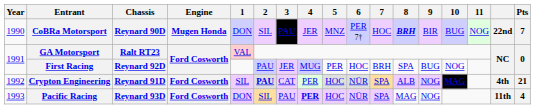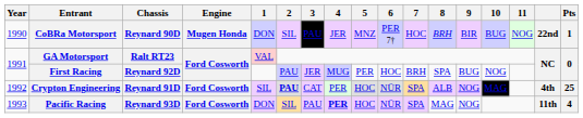 <table class="wikitable" style="text-align:center; font-size:85%">
 <tr>
 <th>Year</th>
 <th>Entrant</th>
 <th>Chassis</th>
 <th>Engine</th>
 <th>1</th>
 <th>2</th>
 <th>3</th>
 <th>4</th>
 <th>5</th>
 <th>6</th>
 <th>7</th>
 <th>8</th>
 <th>9</th>
 <th>10</th>
 <th>11</th>
 <th></th>
 <th>Pts</th>
 </tr>
 <tr>
 <td><a href='#'>1990</a></td>
 <th nowrap><a href='#'>CoBRa Motorsport</a></th>
 <th nowrap><a href='#'>Reynard 90D</a></th>
 <th nowrap><a href='#'>Mugen Honda</a></th>
 <td style="background:#CFCFFF;"><a href='#'>DON</a><br></td>
 <td style="background:#EFCFFF;"><a href='#'>SIL</a><br></td>
 <td style="background:#000000; color:#ffffff"><a href='#'><span>PAU</span></a><br></td>
 <td style="background:#EFCFFF;"><a href='#'>JER</a><br></td>
 <td style="background:#EFCFFF;"><a href='#'>MNZ</a><br></td>
 <td style="background:#CFCFFF;"><a href='#'>PER</a><br><small>7†</small></td>
 <td style="background:#EFCFFF;"><a href='#'>HOC</a><br></td>
-<td style="background:#CFCFFF;"><strong><em><a href='#'>BRH</a></em><br></strong></td>
+<td style="background:#CFCFFF;"><em><a href='#'>BRH</a></em><br></td>
 <td style="background:#EFCFFF;"><a href='#'>BIR</a><br></td>
 <td style="background:#CFCFFF;"><a href='#'>BUG</a><br></td>
 <td style="background:#DFFFDF;"><a href='#'>NOG</a><br></td>
 <th>22nd</th>
-<th>7</th>
+<th>1</th>
 </tr>
 <tr>
 <td rowspan=2><a href='#'>1991</a></td>
 <th nowrap><a href='#'>GA Motorsport</a></th>
 <th nowrap><a href='#'>Ralt RT23</a></th>
 <th rowspan=2 nowrap><a href='#'>Ford Cosworth</a></th>
 <td style="background:#FFCFCF;"><a href='#'>VAL</a><br></td>
 <td colspan=10></td>
 <th rowspan=2>NC</th>
 <th rowspan=2>0</th>
 </tr>
 <tr>
 <th nowrap><a href='#'>First Racing</a></th>
 <th nowrap><a href='#'>Reynard 92D</a></th>
 <td></td>
 <td style="background:#CFCFFF;"><a href='#'>PAU</a><br></td>
 <td style="background:#EFCFFF;"><a href='#'>JER</a><br></td>
 <td style="background:#CFCFFF;"><a href='#'>MUG</a><br></td>
 <td><a href='#'>PER</a></td>
 <td><a href='#'>HOC</a></td>
 <td><a href='#'>BRH</a></td>
 <td><a href='#'>SPA</a></td>
 <td><a href='#'>BUG</a></td>
 <td><a href='#'>NOG</a></td>
 <td></td>
 </tr>
 <tr>
 <td><a href='#'>1992</a></td>
 <th nowrap><a href='#'>Crypton Engineering</a></th>
 <th nowrap><a href='#'>Reynard 91D</a></th>
 <th nowrap><a href='#'>Ford Cosworth</a></th>
 <td style="background:#EFCFFF;"><a href='#'>SIL</a><br></td>
 <td style="background:#DFDFDF;"><strong><a href='#'>PAU</a><br></strong></td>
 <td style="background:#EFCFFF;"><a href='#'>CAT</a><br></td>
 <td style="background:#DFFFDF;"><a href='#'>PER</a><br></td>
 <td style="background:#DFDFDF;"><a href='#'>HOC</a><br></td>
 <td style="background:#DFDFDF;"><a href='#'>NÜR</a><br></td>
 <td style="background:#FFDF9F;"><a href='#'>SPA</a><br></td>
 <td style="background:#EFCFFF;"><a href='#'>ALB</a><br></td>
 <td style="background:#EFCFFF;"><a href='#'>NOG</a><br></td>
 <td style="background:#000000; color:#ffffff"><a href='#'><span>MAG</span></a><br></td>
 <td></td>
 <th>4th</th>
-<th>21</th>
+<th>25</th>
 </tr>
 <tr>
 <td><a href='#'>1993</a></td>
 <th nowrap><a href='#'>Pacific Racing</a></th>
 <th nowrap><a href='#'>Reynard 93D</a></th>
 <th nowrap><a href='#'>Ford Cosworth</a></th>
 <td style="background:#EFCFFF;"><a href='#'>DON</a><br></td>
 <td style="background:#FFDF9F;"><a href='#'>SIL</a><br></td>
 <td style="background:#EFCFFF;"><a href='#'>PAU</a><br></td>
 <td style="background:#EFCFFF;"><strong><a href='#'>PER</a></strong><br></td>
 <td style="background:#EFCFFF;"><a href='#'>HOC</a><br></td>
 <td style="background:#EFCFFF;"><a href='#'>NÜR</a><br></td>
 <td style="background:#EFCFFF;"><a href='#'>SPA</a><br></td>
 <td><a href='#'>MAG</a></td>
 <td><a href='#'>NOG</a></td>
 <td colspan=2></td>
 <th>11th</th>
 <th>4</th>
 </tr>
 </table>
